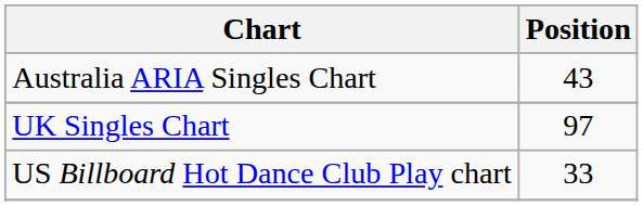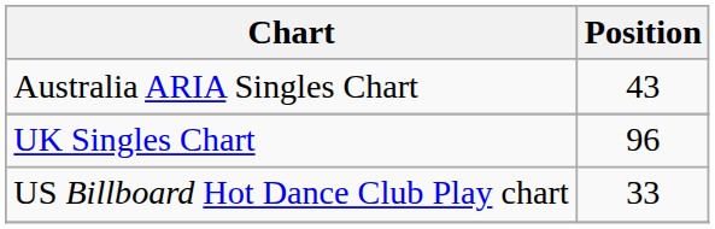 <table class="wikitable sortable">
 <tr>
 <th>Chart</th>
 <th>Position</th>
 </tr>
 <tr>
 <td>Australia <a href='#'>ARIA</a> Singles Chart</td>
 <td align="center">43</td>
 </tr>
 <tr>
 </tr>
 <tr>
 <td><a href='#'>UK Singles Chart</a></td>
-<td align="center">97</td>
+<td align="center">96</td>
 </tr>
 <tr>
 <td>US <em>Billboard</em> <a href='#'>Hot Dance Club Play</a> chart</td>
 <td align="center">33 </td>
 </tr>
 <tr>
 </tr>
 <tr>
 </tr>
 </table>
